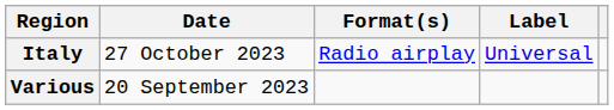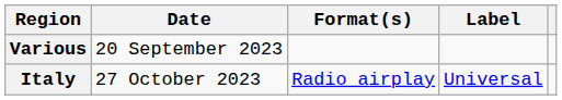 <table class="wikitable plainrowheaders">
 <tr>
 <th scope="col">Region</th>
 <th scope="col">Date</th>
 <th scope="col">Format(s)</th>
 <th scope="col">Label</th>
 <th scope="col"></th>
 </tr>
 <tr>
+<th scope="row">Various</th>
+<td>20 September 2023</td>
+<td></td>
+<td></td>
+<td style="text-align:center;"></td>
+</tr>
+<tr>
 <th scope="row">Italy</th>
 <td>27 October 2023</td>
 <td><a href='#'>Radio airplay</a></td>
 <td><a href='#'>Universal</a></td>
 <td style="text-align:center;"></td>
 </tr>
-<tr>
-<th scope="row">Various</th>
-<td>20 September 2023</td>
-<td></td>
-<td></td>
-<td style="text-align:center;"></td>
-</tr>
 </table>
